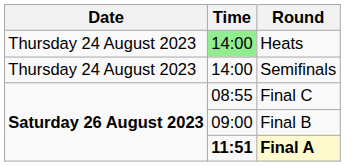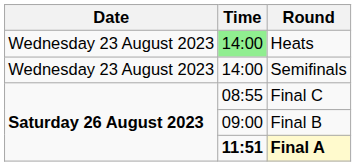 <table class="wikitable">
 <tr>
 <th>Date</th>
 <th>Time</th>
 <th>Round</th>
 </tr>
 <tr>
-<td>Thursday 24 August 2023</td>
+<td>Wednesday 23 August 2023</td>
 <td style="background: lightgreen;">14:00</td>
 <td>Heats</td>
 </tr>
 <tr>
-<td>Thursday 24 August 2023</td>
+<td>Wednesday 23 August 2023</td>
 <td>14:00</td>
 <td>Semifinals</td>
 </tr>
 <tr>
 <td rowspan=3><strong>Saturday 26 August 2023</strong></td>
 <td>08:55</td>
 <td>Final C</td>
 </tr>
 <tr>
 <td>09:00</td>
 <td>Final B</td>
 </tr>
 <tr>
 <td><strong>11:51</strong></td>
 <td style=background:lemonchiffon><strong>Final A</strong></td>
 </tr>
 </table>
